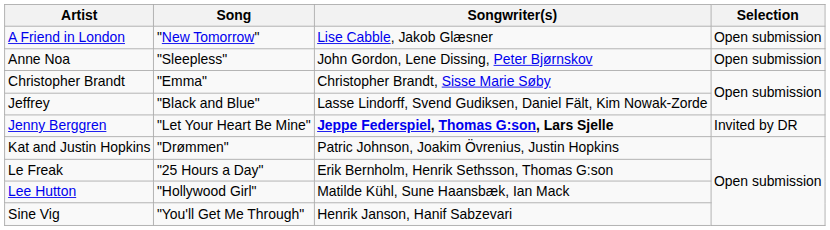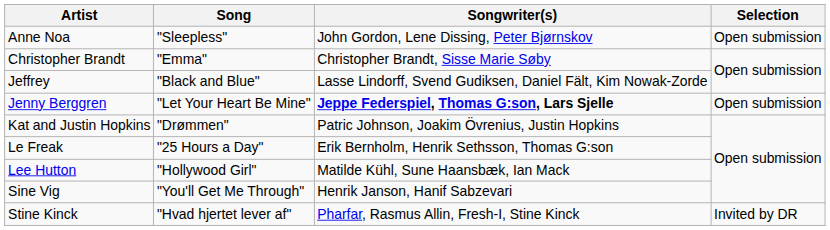 <table class="sortable wikitable" style="margin: 1em auto 1em auto; text-align:left">
 <tr>
 <th>Artist</th>
 <th>Song</th>
 <th>Songwriter(s)</th>
 <th>Selection</th>
-</tr>
-<tr>
-<td><a href='#'>A Friend in London</a></td>
-<td>"<a href='#'>New Tomorrow</a>"</td>
-<td><a href='#'>Lise Cabble</a>, Jakob Glæsner</td>
-<td>Open submission</td>
 </tr>
 <tr>
 <td>Anne Noa</td>
 <td>"Sleepless"</td>
 <td>John Gordon, Lene Dissing, <a href='#'>Peter Bjørnskov</a></td>
 <td>Open submission</td>
 </tr>
 <tr>
 <td>Christopher Brandt</td>
 <td>"Emma"</td>
 <td>Christopher Brandt, <a href='#'>Sisse Marie Søby</a></td>
 <td rowspan="2">Open submission</td>
 </tr>
 <tr>
 <td>Jeffrey</td>
 <td>"Black and Blue"</td>
 <td>Lasse Lindorff, Svend Gudiksen, Daniel Fält, Kim Nowak-Zorde</td>
 </tr>
 <tr>
 <td><a href='#'>Jenny Berggren</a></td>
 <td>"Let Your Heart Be Mine"</td>
 <td><strong><a href='#'>Jeppe Federspiel</a>, <a href='#'>Thomas G:son</a>, Lars Sjelle</strong></td>
-<td>Invited by DR</td>
+<td>Open submission</td>
 </tr>
 <tr>
 <td>Kat and Justin Hopkins</td>
 <td>"Drømmen"</td>
 <td>Patric Johnson, Joakim Övrenius, Justin Hopkins</td>
 <td rowspan="4">Open submission</td>
 </tr>
 <tr>
 <td>Le Freak</td>
 <td>"25 Hours a Day"</td>
 <td>Erik Bernholm, Henrik Sethsson, Thomas G:son</td>
 </tr>
 <tr>
 <td><a href='#'>Lee Hutton</a></td>
 <td>"Hollywood Girl"</td>
 <td>Matilde Kühl, Sune Haansbæk, Ian Mack</td>
 </tr>
 <tr>
 <td>Sine Vig</td>
 <td>"You'll Get Me Through"</td>
 <td>Henrik Janson, Hanif Sabzevari</td>
 </tr>
+<tr>
+<td>Stine Kinck</td>
+<td>"Hvad hjertet lever af"</td>
+<td><a href='#'>Pharfar</a>, Rasmus Allin, Fresh-I, Stine Kinck</td>
+<td>Invited by DR</td>
+</tr>
 </table>
